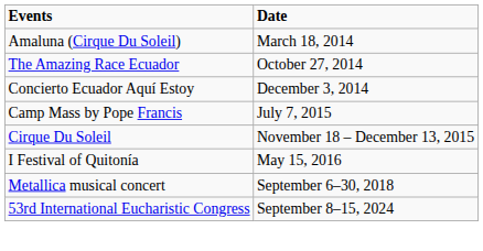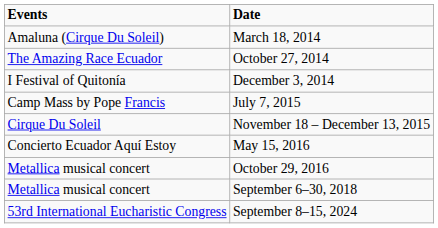 <table class="wikitable">
 <tr>
 <td><strong>Events</strong></td>
 <td><strong>Date</strong></td>
 </tr>
 <tr>
 <td>Amaluna (<a href='#'>Cirque Du Soleil</a>)</td>
 <td>March 18, 2014</td>
 </tr>
 <tr>
 <td><a href='#'>The Amazing Race Ecuador</a></td>
 <td>October 27, 2014</td>
 </tr>
 <tr>
-<td>Concierto Ecuador Aquí Estoy</td>
+<td>I Festival of Quitonía</td>
 <td>December 3, 2014</td>
 </tr>
 <tr>
 <td>Camp Mass by Pope <a href='#'>Francis</a></td>
 <td>July 7, 2015</td>
 </tr>
 <tr>
 <td><a href='#'>Cirque Du Soleil</a></td>
 <td>November 18 – December 13, 2015</td>
 </tr>
 <tr>
-<td>I Festival of Quitonía</td>
+<td>Concierto Ecuador Aquí Estoy</td>
 <td>May 15, 2016</td>
+</tr>
+<tr>
+<td><a href='#'>Metallica</a> musical concert</td>
+<td>October 29, 2016</td>
 </tr>
 <tr>
 <td><a href='#'>Metallica</a> musical concert</td>
 <td>September 6–30, 2018</td>
 </tr>
 <tr>
 <td><a href='#'>53rd International Eucharistic Congress</a></td>
 <td>September 8–15, 2024</td>
 </tr>
 </table>
